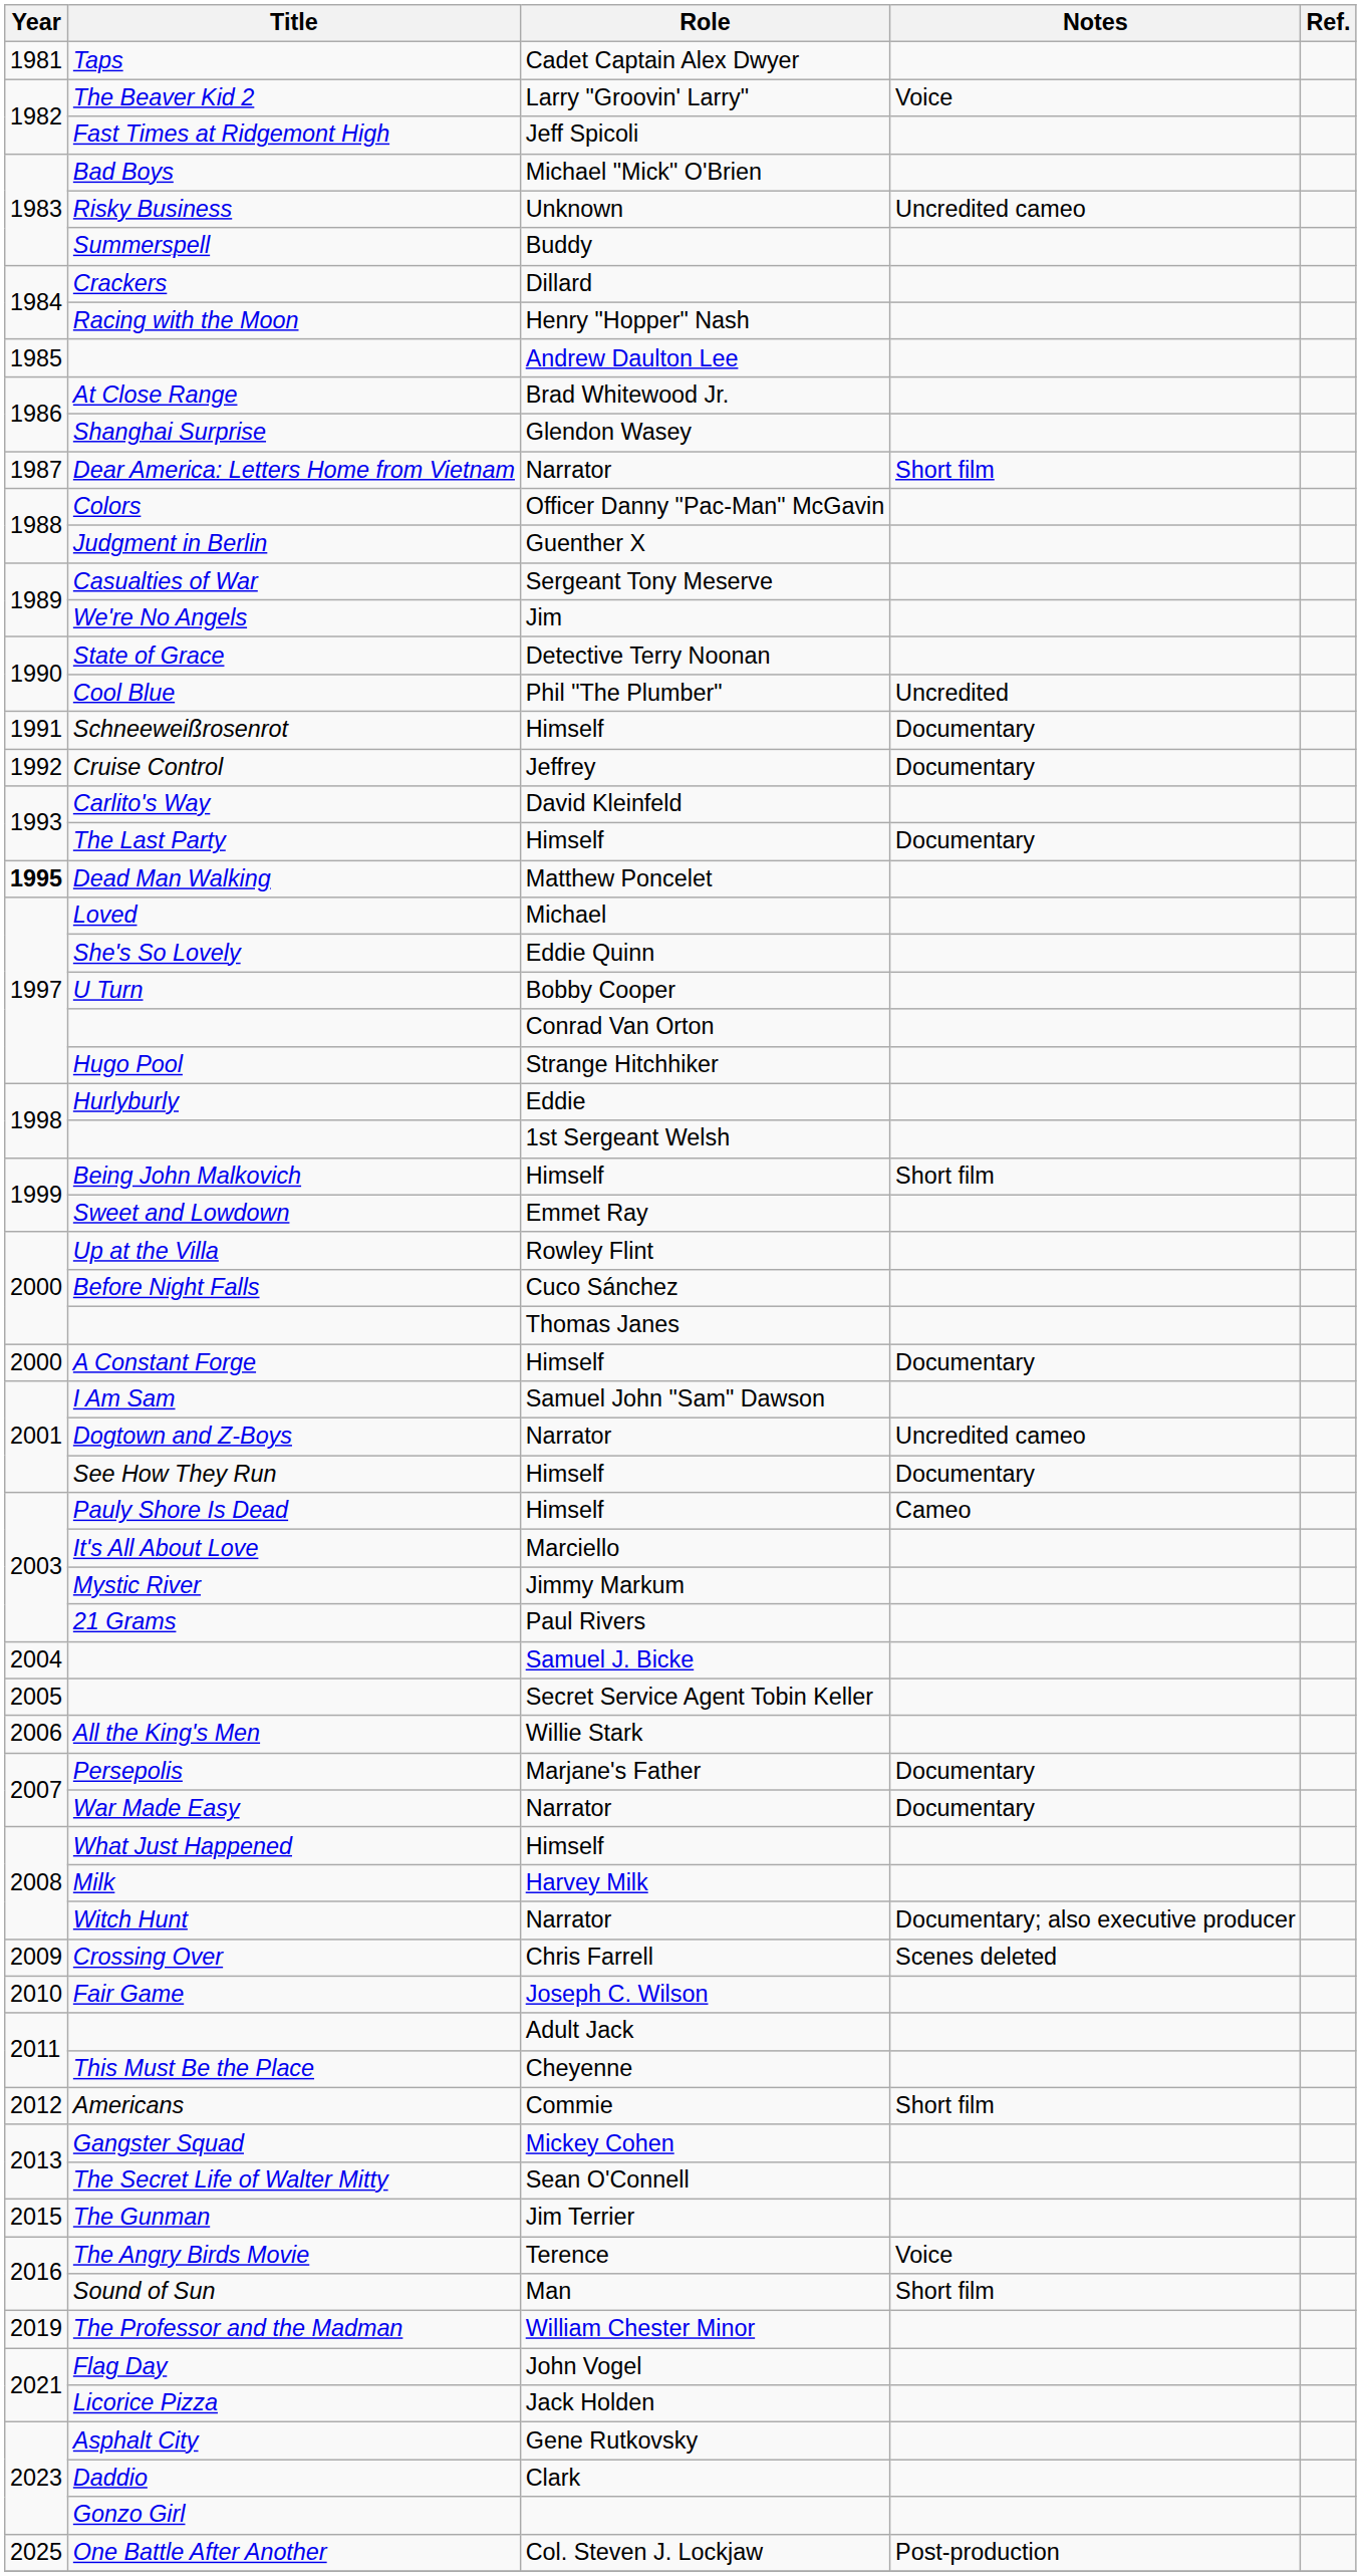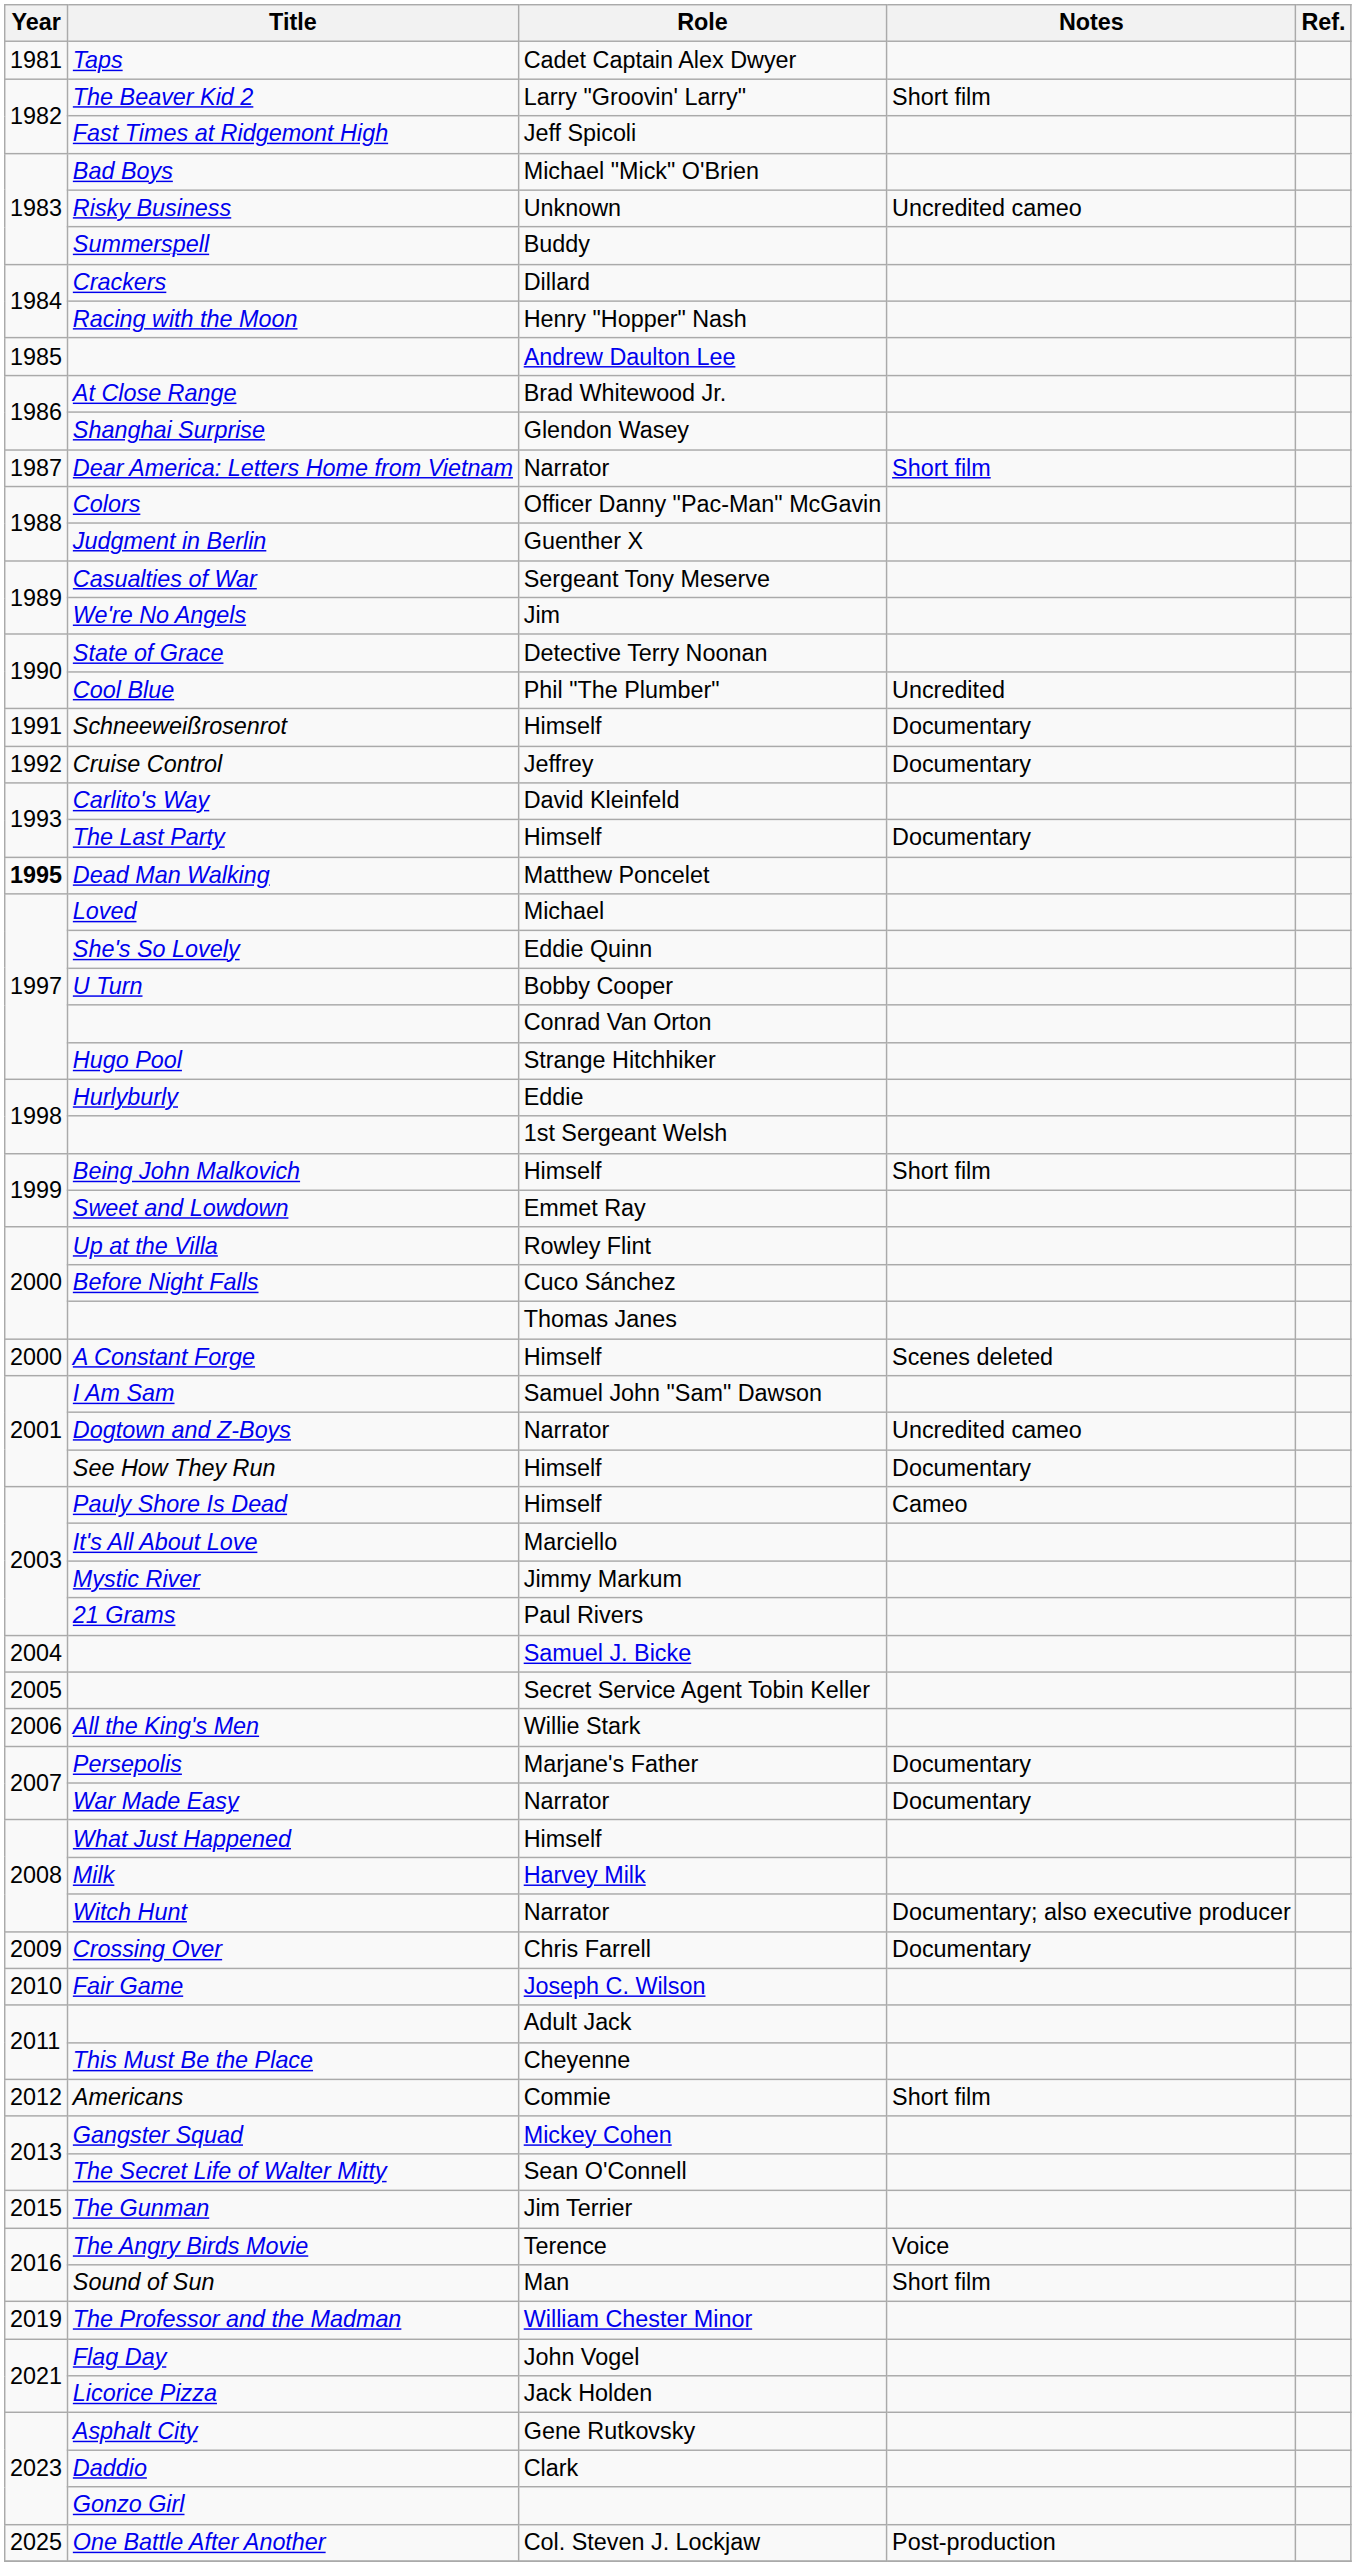 <table class="wikitable sortable">
 <tr>
 <th>Year</th>
 <th>Title</th>
 <th>Role</th>
 <th>Notes</th>
 <th class="unsortable">Ref.</th>
 </tr>
 <tr>
 <td>1981</td>
 <td><em><a href='#'>Taps</a></em></td>
 <td>Cadet Captain Alex Dwyer</td>
 <td></td>
 <td></td>
 </tr>
 <tr>
 <td rowspan="2">1982</td>
 <td><em><a href='#'>The Beaver Kid 2</a></em></td>
 <td>Larry "Groovin' Larry"</td>
-<td>Voice</td>
+<td>Short film</td>
 <td></td>
 </tr>
 <tr>
 <td><em><a href='#'>Fast Times at Ridgemont High</a></em></td>
 <td>Jeff Spicoli</td>
 <td></td>
 <td></td>
 </tr>
 <tr>
 <td rowspan=3>1983</td>
 <td><em><a href='#'>Bad Boys</a></em></td>
 <td>Michael "Mick" O'Brien</td>
 <td></td>
 <td></td>
 </tr>
 <tr>
 <td><em><a href='#'>Risky Business</a></em></td>
 <td>Unknown</td>
 <td>Uncredited cameo</td>
 <td></td>
 </tr>
 <tr>
 <td><em><a href='#'>Summerspell</a></em></td>
 <td>Buddy</td>
 <td></td>
 <td></td>
 </tr>
 <tr>
 <td rowspan=2>1984</td>
 <td><em><a href='#'>Crackers</a></em></td>
 <td>Dillard</td>
 <td></td>
 <td></td>
 </tr>
 <tr>
 <td><em><a href='#'>Racing with the Moon</a></em></td>
 <td>Henry "Hopper" Nash</td>
 <td></td>
 <td></td>
 </tr>
 <tr>
 <td>1985</td>
 <td><em></em></td>
 <td><a href='#'>Andrew Daulton Lee</a></td>
 <td></td>
 <td></td>
 </tr>
 <tr>
 <td rowspan=2>1986</td>
 <td><em><a href='#'>At Close Range</a></em></td>
 <td>Brad Whitewood Jr.</td>
 <td></td>
 <td></td>
 </tr>
 <tr>
 <td><em><a href='#'>Shanghai Surprise</a></em></td>
 <td>Glendon Wasey</td>
 <td></td>
 <td></td>
 </tr>
 <tr>
 <td>1987</td>
 <td><em><a href='#'>Dear America: Letters Home from Vietnam</a></em></td>
 <td>Narrator</td>
 <td><a href='#'>Short film</a></td>
 <td></td>
 </tr>
 <tr>
 <td rowspan=2>1988</td>
 <td><em><a href='#'>Colors</a></em></td>
 <td>Officer Danny "Pac-Man" McGavin</td>
 <td></td>
 <td></td>
 </tr>
 <tr>
 <td><em><a href='#'>Judgment in Berlin</a></em></td>
 <td>Guenther X</td>
 <td></td>
 <td></td>
 </tr>
 <tr>
 <td rowspan=2>1989</td>
 <td><em><a href='#'>Casualties of War</a></em></td>
 <td>Sergeant Tony Meserve</td>
 <td></td>
 <td></td>
 </tr>
 <tr>
 <td><em><a href='#'>We're No Angels</a></em></td>
 <td>Jim</td>
 <td></td>
 <td></td>
 </tr>
 <tr>
 <td rowspan=2>1990</td>
 <td><em><a href='#'>State of Grace</a></em></td>
 <td>Detective Terry Noonan</td>
 <td></td>
 <td></td>
 </tr>
 <tr>
 <td><em><a href='#'>Cool Blue</a></em></td>
 <td>Phil "The Plumber"</td>
 <td>Uncredited</td>
 <td></td>
 </tr>
 <tr>
 <td>1991</td>
 <td><em>Schneeweißrosenrot</em></td>
 <td>Himself</td>
 <td>Documentary</td>
 <td></td>
 </tr>
 <tr>
 <td rowspan=1>1992</td>
 <td><em>Cruise Control</em></td>
 <td>Jeffrey</td>
 <td>Documentary</td>
 <td></td>
 </tr>
 <tr>
 <td rowspan=2>1993</td>
 <td><em><a href='#'>Carlito's Way</a></em></td>
 <td>David Kleinfeld</td>
 <td></td>
 <td></td>
 </tr>
 <tr>
 <td><em><a href='#'>The Last Party</a></em></td>
 <td>Himself</td>
 <td>Documentary</td>
 <td></td>
 </tr>
 <tr>
 <td rowspan=1><strong>1995</strong></td>
 <td><em><a href='#'>Dead Man Walking</a></em></td>
 <td>Matthew Poncelet</td>
 <td></td>
 <td></td>
 </tr>
 <tr>
 <td rowspan=5>1997</td>
 <td><em><a href='#'>Loved</a></em></td>
 <td>Michael</td>
 <td></td>
 <td></td>
 </tr>
 <tr>
 <td><em><a href='#'>She's So Lovely</a></em></td>
 <td>Eddie Quinn</td>
 <td></td>
 <td></td>
 </tr>
 <tr>
 <td><em><a href='#'>U Turn</a></em></td>
 <td>Bobby Cooper</td>
 <td></td>
 <td></td>
 </tr>
 <tr>
 <td><em></em></td>
 <td>Conrad Van Orton</td>
 <td></td>
 <td></td>
 </tr>
 <tr>
 <td><em><a href='#'>Hugo Pool</a></em></td>
 <td>Strange Hitchhiker</td>
 <td></td>
 <td></td>
 </tr>
 <tr>
 <td rowspan=2>1998</td>
 <td><em><a href='#'>Hurlyburly</a></em></td>
 <td>Eddie</td>
 <td></td>
 <td></td>
 </tr>
 <tr>
 <td><em></em></td>
 <td>1st Sergeant Welsh</td>
 <td></td>
 <td></td>
 </tr>
 <tr>
 <td rowspan=2>1999</td>
 <td><em><a href='#'>Being John Malkovich</a></em></td>
 <td>Himself</td>
 <td>Short film</td>
 <td></td>
 </tr>
 <tr>
 <td><em><a href='#'>Sweet and Lowdown</a></em></td>
 <td>Emmet Ray</td>
 <td></td>
 <td></td>
 </tr>
 <tr>
 <td rowspan=3>2000</td>
 <td><em><a href='#'>Up at the Villa</a></em></td>
 <td>Rowley Flint</td>
 <td></td>
 <td></td>
 </tr>
 <tr>
 <td><em><a href='#'>Before Night Falls</a></em></td>
 <td>Cuco Sánchez</td>
 <td></td>
 <td></td>
 </tr>
 <tr>
 <td><em></em></td>
 <td>Thomas Janes</td>
 <td></td>
 <td></td>
 </tr>
 <tr>
 <td>2000</td>
 <td><em><a href='#'>A Constant Forge</a></em></td>
 <td>Himself</td>
-<td>Documentary</td>
+<td>Scenes deleted</td>
 <td></td>
 </tr>
 <tr>
 <td rowspan=3>2001</td>
 <td><em><a href='#'>I Am Sam</a></em></td>
 <td>Samuel John "Sam" Dawson</td>
 <td></td>
 <td></td>
 </tr>
 <tr>
 <td><em><a href='#'>Dogtown and Z-Boys</a></em></td>
 <td>Narrator</td>
 <td>Uncredited cameo</td>
 <td></td>
 </tr>
 <tr>
 <td><em>See How They Run</em></td>
 <td>Himself</td>
 <td>Documentary</td>
 <td></td>
 </tr>
 <tr>
 <td rowspan=4>2003</td>
 <td><em><a href='#'>Pauly Shore Is Dead</a></em></td>
 <td>Himself</td>
 <td>Cameo</td>
 <td></td>
 </tr>
 <tr>
 <td><em><a href='#'>It's All About Love</a></em></td>
 <td>Marciello</td>
 <td></td>
 <td></td>
 </tr>
 <tr>
 <td><em><a href='#'>Mystic River</a></em></td>
 <td>Jimmy Markum</td>
 <td></td>
 <td></td>
 </tr>
 <tr>
 <td><em><a href='#'>21 Grams</a></em></td>
 <td>Paul Rivers</td>
 <td></td>
 <td></td>
 </tr>
 <tr>
 <td>2004</td>
 <td><em></em></td>
 <td><a href='#'>Samuel J. Bicke</a></td>
 <td></td>
 <td></td>
 </tr>
 <tr>
 <td>2005</td>
 <td><em></em></td>
 <td>Secret Service Agent Tobin Keller</td>
 <td></td>
 <td></td>
 </tr>
 <tr>
 <td>2006</td>
 <td><em><a href='#'>All the King's Men</a></em></td>
 <td>Willie Stark</td>
 <td></td>
 <td></td>
 </tr>
 <tr>
 <td rowspan=2>2007</td>
 <td><em><a href='#'>Persepolis</a></em></td>
 <td>Marjane's Father</td>
 <td>Documentary</td>
 <td></td>
 </tr>
 <tr>
 <td><em><a href='#'>War Made Easy</a></em></td>
 <td>Narrator</td>
 <td>Documentary</td>
 <td></td>
 </tr>
 <tr>
 <td rowspan=3>2008</td>
 <td><em><a href='#'>What Just Happened</a></em></td>
 <td>Himself</td>
 <td></td>
 <td></td>
 </tr>
 <tr>
 <td><em><a href='#'>Milk</a></em></td>
 <td><a href='#'>Harvey Milk</a></td>
 <td></td>
 <td></td>
 </tr>
 <tr>
 <td><em><a href='#'>Witch Hunt</a></em></td>
 <td>Narrator</td>
 <td>Documentary; also executive producer</td>
 <td></td>
 </tr>
 <tr>
 <td>2009</td>
 <td><em><a href='#'>Crossing Over</a></em></td>
 <td>Chris Farrell</td>
-<td>Scenes deleted</td>
+<td>Documentary</td>
 <td></td>
 </tr>
 <tr>
 <td>2010</td>
 <td><em><a href='#'>Fair Game</a></em></td>
 <td><a href='#'>Joseph C. Wilson</a></td>
 <td></td>
 <td></td>
 </tr>
 <tr>
 <td rowspan=2>2011</td>
 <td><em></em></td>
 <td>Adult Jack</td>
 <td></td>
 <td></td>
 </tr>
 <tr>
 <td><em><a href='#'>This Must Be the Place</a></em></td>
 <td>Cheyenne</td>
 <td></td>
 <td></td>
 </tr>
 <tr>
 <td>2012</td>
 <td><em>Americans</em></td>
 <td>Commie</td>
 <td>Short film</td>
 <td></td>
 </tr>
 <tr>
 <td rowspan=2>2013</td>
 <td><em><a href='#'>Gangster Squad</a></em></td>
 <td><a href='#'>Mickey Cohen</a></td>
 <td></td>
 <td></td>
 </tr>
 <tr>
 <td><em><a href='#'>The Secret Life of Walter Mitty</a></em></td>
 <td>Sean O'Connell</td>
 <td></td>
 <td></td>
 </tr>
 <tr>
 <td>2015</td>
 <td><em><a href='#'>The Gunman</a></em></td>
 <td>Jim Terrier</td>
 <td></td>
 <td></td>
 </tr>
 <tr>
 <td rowspan=2>2016</td>
 <td><em><a href='#'>The Angry Birds Movie</a></em></td>
 <td>Terence</td>
 <td>Voice</td>
 <td></td>
 </tr>
 <tr>
 <td><em>Sound of Sun</em></td>
 <td>Man</td>
 <td>Short film</td>
 <td></td>
 </tr>
 <tr>
 <td>2019</td>
 <td><em><a href='#'>The Professor and the Madman</a></em></td>
 <td><a href='#'>William Chester Minor</a></td>
 <td></td>
 <td></td>
 </tr>
 <tr>
 <td rowspan=2>2021</td>
 <td><em><a href='#'>Flag Day</a></em></td>
 <td>John Vogel</td>
 <td></td>
 <td></td>
 </tr>
 <tr>
 <td><em><a href='#'>Licorice Pizza</a></em></td>
 <td>Jack Holden</td>
 <td></td>
 <td></td>
 </tr>
 <tr>
 <td rowspan=3>2023</td>
 <td><em><a href='#'>Asphalt City</a></em></td>
 <td>Gene Rutkovsky</td>
 <td></td>
 <td></td>
 </tr>
 <tr>
 <td><em><a href='#'>Daddio</a></em></td>
 <td>Clark</td>
 <td></td>
 <td></td>
 </tr>
 <tr>
 <td><em><a href='#'>Gonzo Girl</a></em></td>
 <td></td>
 <td></td>
 <td></td>
 </tr>
 <tr>
 <td>2025</td>
 <td><em><a href='#'>One Battle After Another</a></em></td>
 <td>Col. Steven J. Lockjaw</td>
 <td>Post-production</td>
 <td></td>
 </tr>
 <tr>
 </tr>
 </table>
